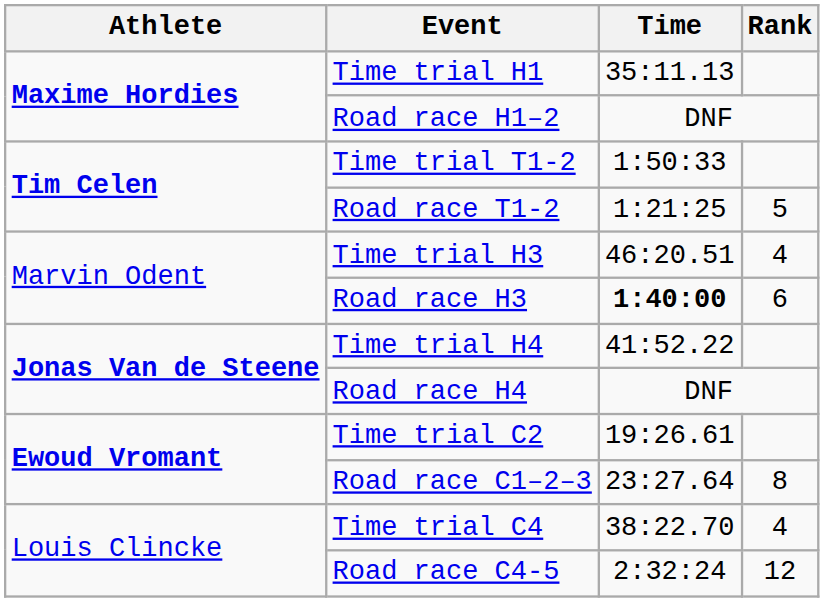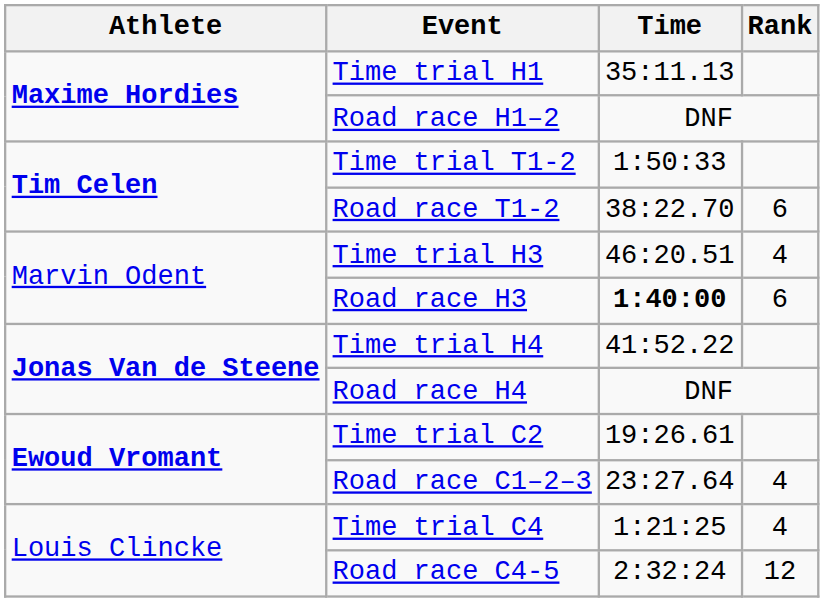 <table class=wikitable style=font-size:90%;text-align:center>
 <tr>
 <th>Athlete</th>
 <th>Event</th>
 <th>Time</th>
 <th>Rank</th>
 </tr>
 <tr align=center>
 <td align=left rowspan=2><strong><a href='#'>Maxime Hordies</a></strong></td>
 <td align=left><a href='#'>Time trial H1</a></td>
 <td>35:11.13</td>
 <td></td>
 </tr>
 <tr>
 <td align=left><a href='#'>Road race H1–2</a></td>
 <td colspan=2>DNF</td>
 </tr>
 <tr align=center>
 <td align=left rowspan=2><strong><a href='#'>Tim Celen</a></strong></td>
 <td align=left><a href='#'>Time trial T1-2</a></td>
 <td>1:50:33</td>
 <td></td>
 </tr>
 <tr>
 <td align=left><a href='#'>Road race T1-2</a></td>
-<td>1:21:25</td>
-<td>5</td>
+<td>38:22.70</td>
+<td>6</td>
 </tr>
 <tr align=center>
 <td align=left rowspan=2><a href='#'>Marvin Odent</a></td>
 <td align=left><a href='#'>Time trial H3</a></td>
 <td>46:20.51</td>
 <td>4</td>
 </tr>
 <tr>
 <td align=left><a href='#'>Road race H3</a></td>
 <td><strong>1:40:00</strong></td>
 <td>6</td>
 </tr>
 <tr align=center>
 <td align=left rowspan=2><strong><a href='#'>Jonas Van de Steene</a></strong></td>
 <td align=left><a href='#'>Time trial H4</a></td>
 <td>41:52.22</td>
 <td></td>
 </tr>
 <tr>
 <td align=left><a href='#'>Road race H4</a></td>
 <td colspan=2>DNF</td>
 </tr>
 <tr align=center>
 <td align=left rowspan=2><strong><a href='#'>Ewoud Vromant</a></strong></td>
 <td align=left><a href='#'>Time trial C2</a></td>
 <td>19:26.61</td>
 <td></td>
 </tr>
 <tr>
 <td align=left><a href='#'>Road race C1–2–3</a></td>
 <td>23:27.64</td>
-<td>8</td>
+<td>4</td>
 </tr>
 <tr align=center>
 <td align=left rowspan=2><a href='#'>Louis Clincke</a></td>
 <td align=left><a href='#'>Time trial C4</a></td>
-<td>38:22.70</td>
+<td>1:21:25</td>
 <td>4</td>
 </tr>
 <tr>
 <td align=left><a href='#'>Road race C4-5</a></td>
 <td>2:32:24</td>
 <td>12</td>
 </tr>
 </table>
